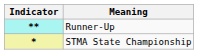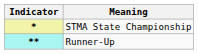 <table class="wikitable" border="1"in>
 <tr>
 <th scope="col">Indicator</th>
 <th scope="col">Meaning</th>
 </tr>
 <tr>
+<th scope="row" style="background:#F2F5A9; width:6em;">*</th>
+<td>STMA State Championship</td>
+</tr>
+<tr>
 <th scope="row" style="background:#A9F5F2; width:6em;">**</th>
 <td>Runner-Up</td>
 </tr>
-<tr>
-<th scope="row" style="background:#F2F5A9; width:6em;">*</th>
-<td>STMA State Championship</td>
-</tr>
 </table>
